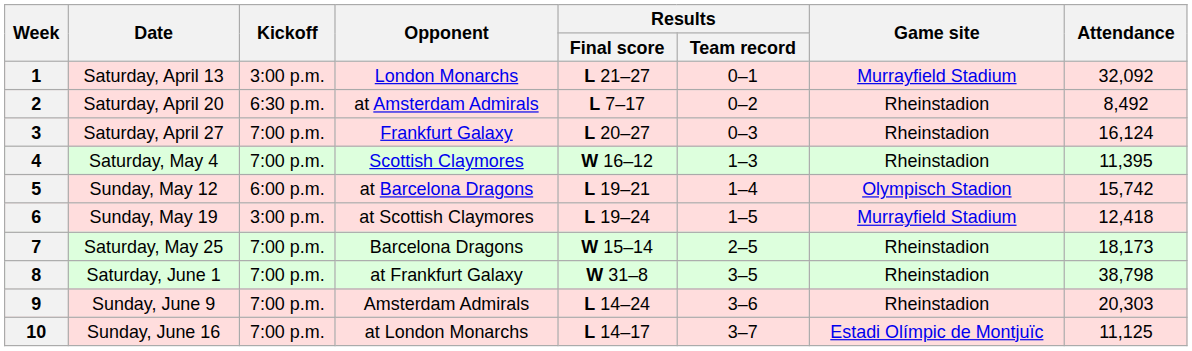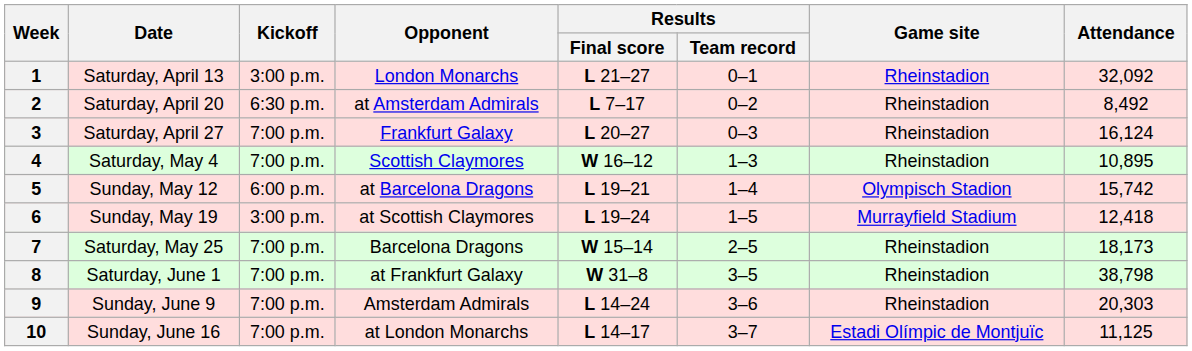 <table class="wikitable" style="font-size:95%; text-align:center; width:66em">
 <tr>
 <th rowspan="2">Week</th>
 <th rowspan="2">Date</th>
 <th rowspan="2">Kickoff </th>
 <th rowspan="2">Opponent</th>
 <th colspan="2">Results</th>
 <th rowspan="2">Game site</th>
 <th rowspan="2">Attendance</th>
 </tr>
 <tr>
 <th>Final score</th>
 <th>Team record</th>
 </tr>
 <tr bgcolor="#FFDDDD">
 <th>1</th>
 <td>Saturday, April 13</td>
 <td>3:00 p.m.</td>
 <td><a href='#'>London Monarchs</a></td>
 <td><strong>L</strong> 21–27</td>
 <td>0–1</td>
-<td><a href='#'>Murrayfield Stadium</a></td>
+<td><a href='#'>Rheinstadion</a></td>
 <td>32,092</td>
 </tr>
 <tr bgcolor="#FFDDDD">
 <th>2</th>
 <td>Saturday, April 20</td>
 <td>6:30 p.m.</td>
 <td>at <a href='#'>Amsterdam Admirals</a></td>
 <td><strong>L</strong> 7–17</td>
 <td>0–2</td>
 <td>Rheinstadion</td>
 <td>8,492</td>
 </tr>
 <tr bgcolor="#FFDDDD">
 <th>3</th>
 <td>Saturday, April 27</td>
 <td>7:00 p.m.</td>
 <td><a href='#'>Frankfurt Galaxy</a></td>
 <td><strong>L</strong> 20–27</td>
 <td>0–3</td>
 <td>Rheinstadion</td>
 <td>16,124</td>
 </tr>
 <tr bgcolor="#DDFFDD">
 <th>4</th>
 <td>Saturday, May 4</td>
 <td>7:00 p.m.</td>
 <td><a href='#'>Scottish Claymores</a></td>
 <td><strong>W</strong> 16–12</td>
 <td>1–3</td>
 <td>Rheinstadion</td>
-<td>11,395</td>
+<td>10,895</td>
 </tr>
 <tr bgcolor="#FFDDDD">
 <th>5</th>
 <td>Sunday, May 12</td>
 <td>6:00 p.m.</td>
 <td>at <a href='#'>Barcelona Dragons</a></td>
 <td><strong>L</strong> 19–21</td>
 <td>1–4</td>
 <td><a href='#'>Olympisch Stadion</a></td>
 <td>15,742</td>
 </tr>
 <tr bgcolor="#FFDDDD">
 <th>6</th>
 <td>Sunday, May 19</td>
 <td>3:00 p.m.</td>
 <td>at Scottish Claymores</td>
 <td><strong>L</strong> 19–24</td>
 <td>1–5</td>
 <td><a href='#'>Murrayfield Stadium</a></td>
 <td>12,418</td>
 </tr>
 <tr bgcolor="#DDFFDD">
 <th>7</th>
 <td>Saturday, May 25</td>
 <td>7:00 p.m.</td>
 <td>Barcelona Dragons</td>
 <td><strong>W</strong> 15–14</td>
 <td>2–5</td>
 <td>Rheinstadion</td>
 <td>18,173</td>
 </tr>
 <tr bgcolor="#DDFFDD">
 <th>8</th>
 <td>Saturday, June 1</td>
 <td>7:00 p.m.</td>
 <td>at Frankfurt Galaxy</td>
 <td><strong>W</strong> 31–8</td>
 <td>3–5</td>
 <td>Rheinstadion</td>
 <td>38,798</td>
 </tr>
 <tr bgcolor="#FFDDDD">
 <th>9</th>
 <td>Sunday, June 9</td>
 <td>7:00 p.m.</td>
 <td>Amsterdam Admirals</td>
 <td><strong>L</strong> 14–24</td>
 <td>3–6</td>
 <td>Rheinstadion</td>
 <td>20,303</td>
 </tr>
 <tr bgcolor="#FFDDDD">
 <th>10</th>
 <td>Sunday, June 16</td>
 <td>7:00 p.m.</td>
 <td>at London Monarchs</td>
 <td><strong>L</strong> 14–17</td>
 <td>3–7</td>
 <td><a href='#'>Estadi Olímpic de Montjuïc</a></td>
 <td>11,125</td>
 </tr>
 </table>
